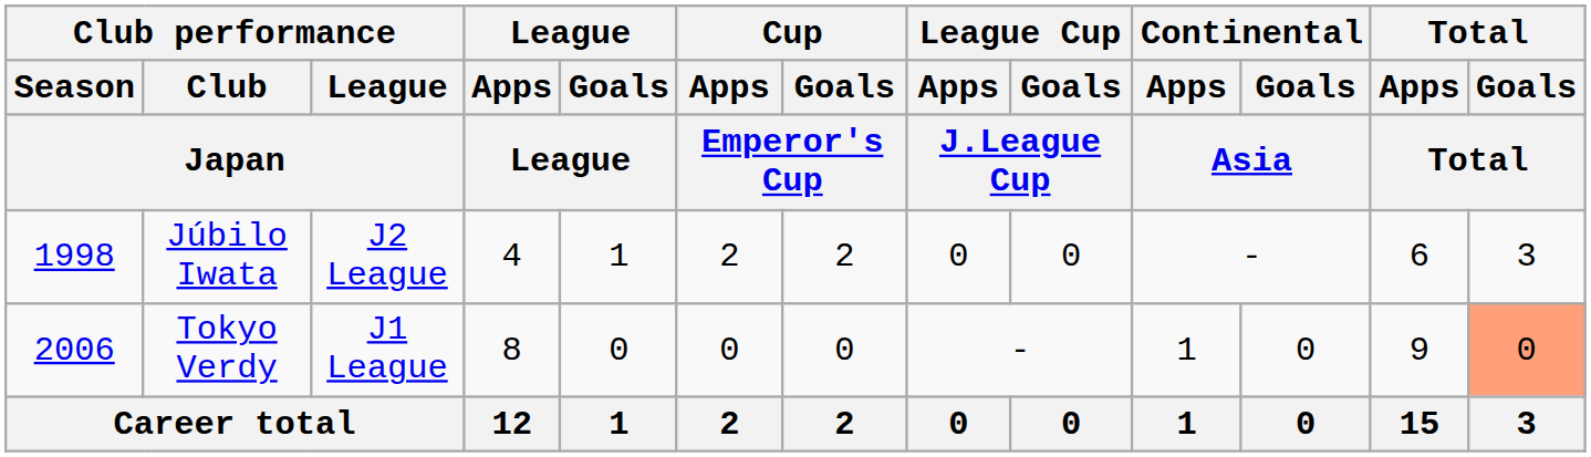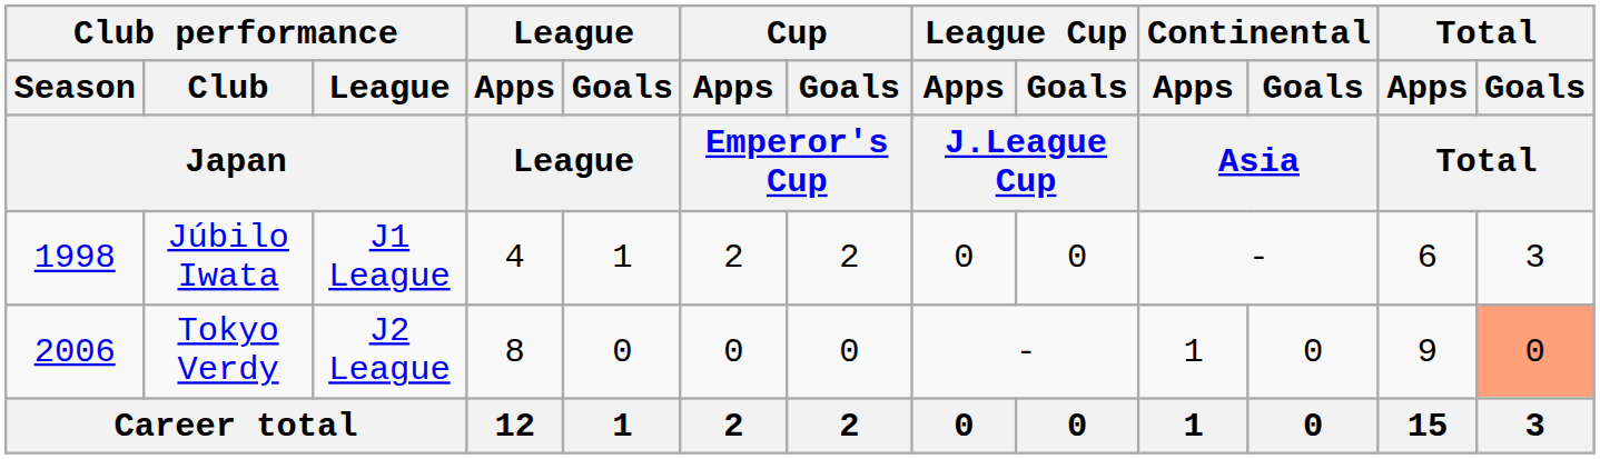 <table class="wikitable" style="text-align:center">
 <tr>
 <th colspan=3>Club performance</th>
 <th colspan=2>League</th>
 <th colspan=2>Cup</th>
 <th colspan=2>League Cup</th>
 <th colspan=2>Continental</th>
 <th colspan=2>Total</th>
 </tr>
 <tr>
 <th>Season</th>
 <th>Club</th>
 <th>League</th>
 <th>Apps</th>
 <th>Goals</th>
 <th>Apps</th>
 <th>Goals</th>
 <th>Apps</th>
 <th>Goals</th>
 <th>Apps</th>
 <th>Goals</th>
 <th>Apps</th>
 <th>Goals</th>
 </tr>
 <tr>
 <th colspan=3>Japan</th>
 <th colspan=2>League</th>
 <th colspan=2><a href='#'>Emperor's Cup</a></th>
 <th colspan=2><a href='#'>J.League Cup</a></th>
 <th colspan=2><a href='#'>Asia</a></th>
 <th colspan=2>Total</th>
 </tr>
 <tr>
 <td><a href='#'>1998</a></td>
 <td><a href='#'>Júbilo Iwata</a></td>
-<td><a href='#'>J2 League</a></td>
+<td><a href='#'>J1 League</a></td>
 <td>4</td>
 <td>1</td>
 <td>2</td>
 <td>2</td>
 <td>0</td>
 <td>0</td>
 <td colspan="2">-</td>
 <td>6</td>
 <td>3</td>
 </tr>
 <tr>
 <td><a href='#'>2006</a></td>
 <td><a href='#'>Tokyo Verdy</a></td>
-<td><a href='#'>J1 League</a></td>
+<td><a href='#'>J2 League</a></td>
 <td>8</td>
 <td>0</td>
 <td>0</td>
 <td>0</td>
 <td colspan="2">-</td>
 <td>1</td>
 <td>0</td>
 <td>9</td>
 <td style="background: lightsalmon;">0</td>
 </tr>
 <tr>
 <th colspan=3>Career total</th>
 <th>12</th>
 <th>1</th>
 <th>2</th>
 <th>2</th>
 <th>0</th>
 <th>0</th>
 <th>1</th>
 <th>0</th>
 <th>15</th>
 <th>3</th>
 </tr>
 </table>
